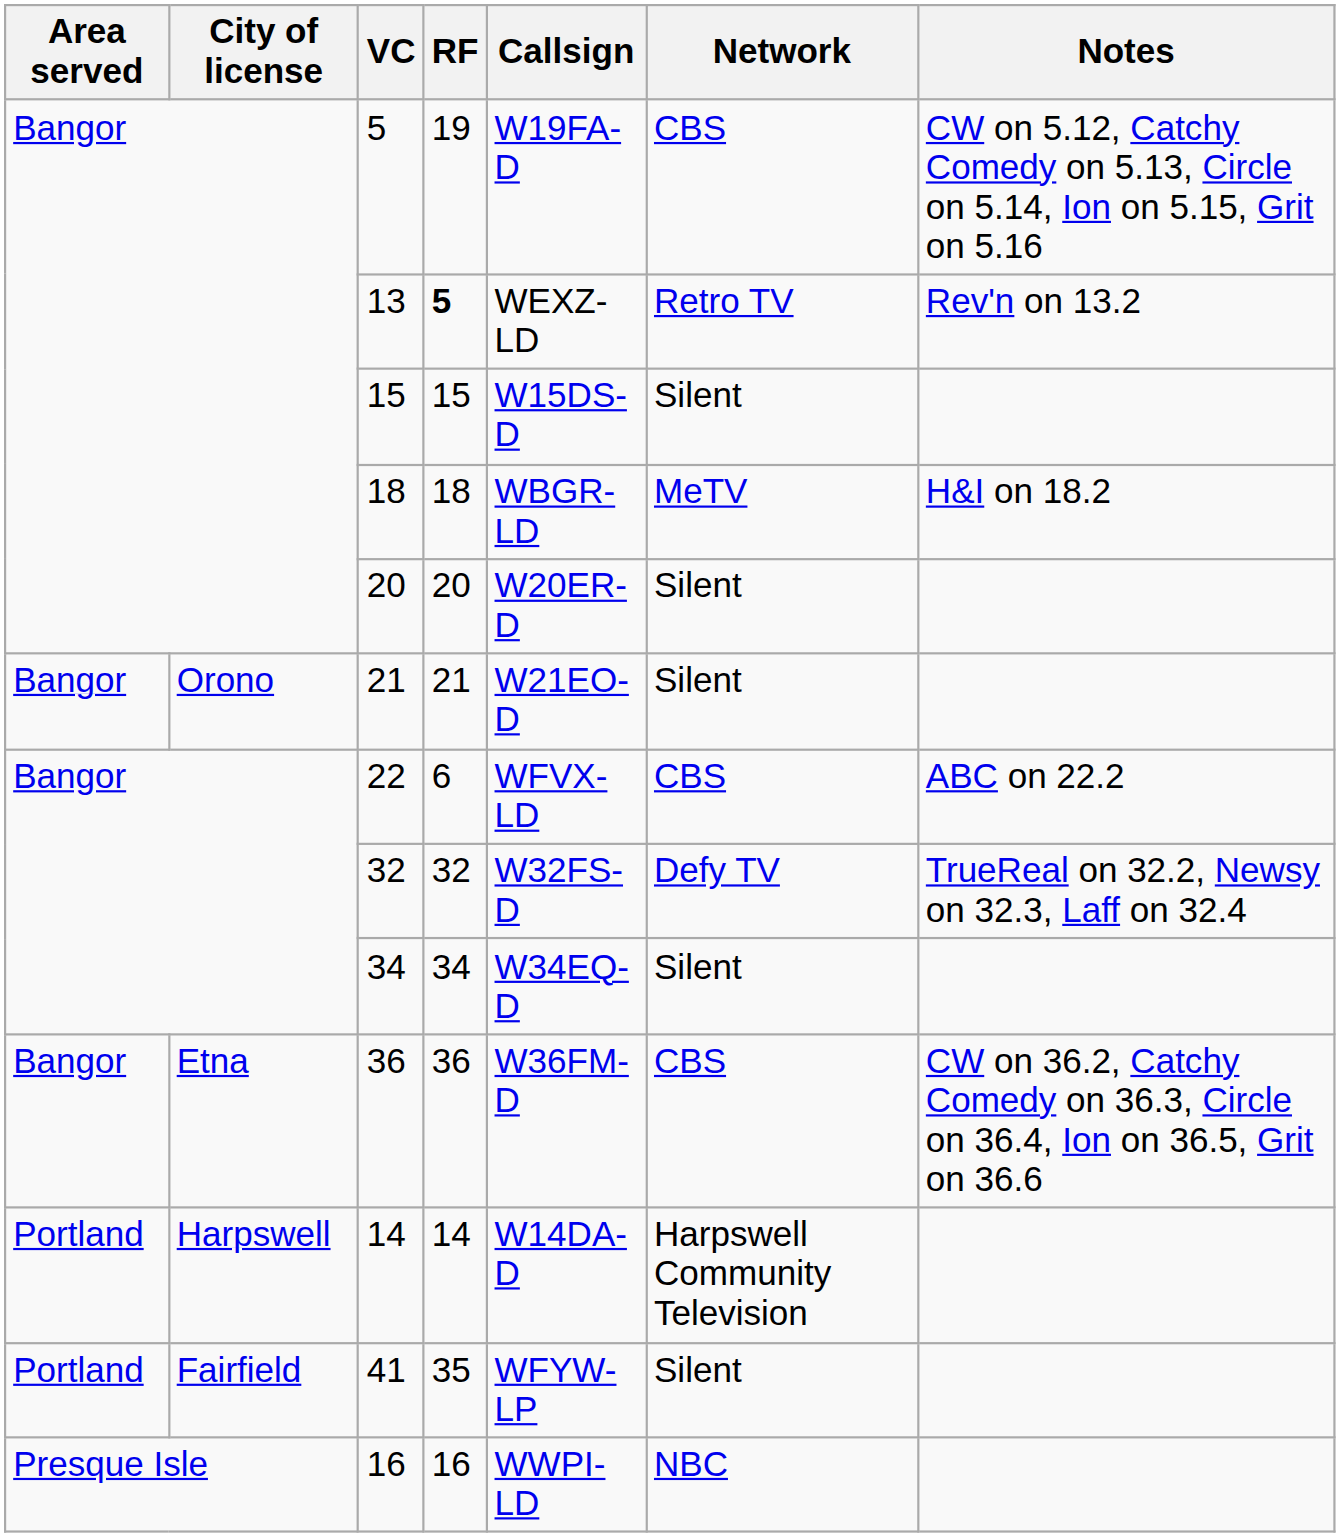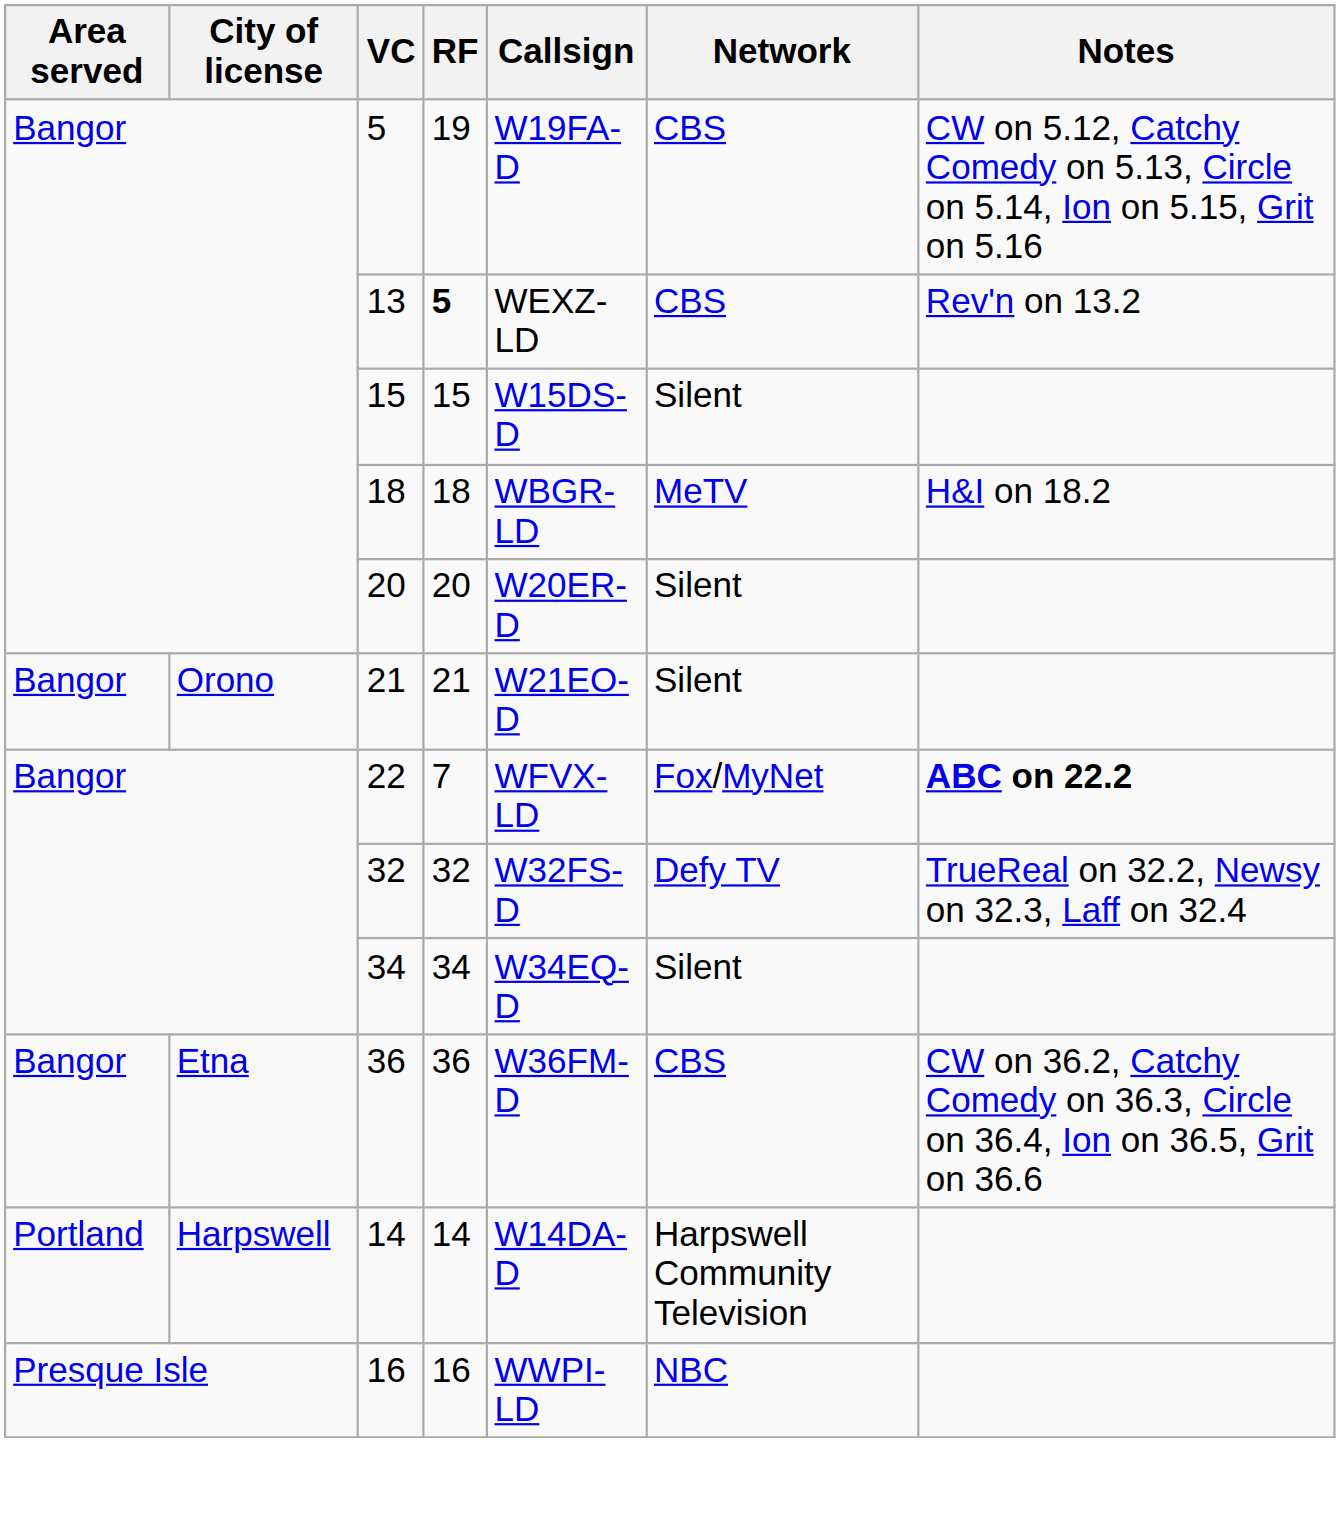 <table class="sortable wikitable" style="margin: 1em 1em 1em 0; background: #f9f9f9;">
 <tr>
 <th>Area served</th>
 <th>City of license</th>
 <th>VC</th>
 <th>RF</th>
 <th>Callsign</th>
 <th>Network</th>
 <th class="unsortable">Notes</th>
 </tr>
 <tr style="vertical-align: top; text-align: left;">
 <td colspan="2" rowspan="5"><a href='#'>Bangor</a></td>
 <td>5</td>
 <td>19</td>
 <td><a href='#'>W19FA-D</a></td>
 <td><a href='#'>CBS</a></td>
 <td><a href='#'>CW</a> on 5.12, <a href='#'>Catchy Comedy</a> on 5.13, <a href='#'>Circle</a> on 5.14, <a href='#'>Ion</a> on 5.15, <a href='#'>Grit</a> on 5.16</td>
 </tr>
 <tr style="vertical-align: top; text-align: left;">
 <td>13</td>
 <td><strong>5</strong></td>
 <td>WEXZ-LD</td>
-<td><a href='#'>Retro TV</a></td>
+<td><a href='#'>CBS</a></td>
 <td><a href='#'>Rev'n</a> on 13.2</td>
 </tr>
 <tr style="vertical-align: top; text-align: left;">
 <td>15</td>
 <td>15</td>
 <td><a href='#'>W15DS-D</a></td>
 <td>Silent</td>
 <td></td>
 </tr>
 <tr style="vertical-align: top; text-align: left;">
 <td>18</td>
 <td>18</td>
 <td><a href='#'>WBGR-LD</a></td>
 <td><a href='#'>MeTV</a></td>
 <td><a href='#'>H&I</a> on 18.2</td>
 </tr>
 <tr style="vertical-align: top; text-align: left;">
 <td>20</td>
 <td>20</td>
 <td><a href='#'>W20ER-D</a></td>
 <td>Silent</td>
 <td></td>
 </tr>
 <tr style="vertical-align: top; text-align: left;">
 <td><a href='#'>Bangor</a></td>
 <td><a href='#'>Orono</a></td>
 <td>21</td>
 <td>21</td>
 <td><a href='#'>W21EO-D</a></td>
 <td>Silent</td>
 <td></td>
 </tr>
 <tr style="vertical-align: top; text-align: left;">
 <td colspan="2" rowspan="3"><a href='#'>Bangor</a></td>
 <td>22</td>
-<td>6</td>
+<td>7</td>
 <td><a href='#'>WFVX-LD</a></td>
-<td><a href='#'>CBS</a></td>
-<td><a href='#'>ABC</a> on 22.2</td>
+<td><a href='#'>Fox</a>/<a href='#'>MyNet</a></td>
+<td><strong><a href='#'>ABC</a> on 22.2</strong></td>
 </tr>
 <tr style="vertical-align: top; text-align: left;">
 <td>32</td>
 <td>32</td>
 <td><a href='#'>W32FS-D</a></td>
 <td><a href='#'>Defy TV</a></td>
 <td><a href='#'>TrueReal</a> on 32.2, <a href='#'>Newsy</a> on 32.3, <a href='#'>Laff</a> on 32.4</td>
 </tr>
 <tr style="vertical-align: top; text-align: left;">
 <td>34</td>
 <td>34</td>
 <td><a href='#'>W34EQ-D</a></td>
 <td>Silent</td>
 <td></td>
 </tr>
 <tr style="vertical-align: top; text-align: left;">
 <td><a href='#'>Bangor</a></td>
 <td><a href='#'>Etna</a></td>
 <td>36</td>
 <td>36</td>
 <td><a href='#'>W36FM-D</a></td>
 <td><a href='#'>CBS</a></td>
 <td><a href='#'>CW</a> on 36.2, <a href='#'>Catchy Comedy</a> on 36.3, <a href='#'>Circle</a> on 36.4, <a href='#'>Ion</a> on 36.5, <a href='#'>Grit</a> on 36.6</td>
 </tr>
 <tr style="vertical-align: top; text-align: left;">
 <td><a href='#'>Portland</a></td>
 <td><a href='#'>Harpswell</a></td>
 <td>14</td>
 <td>14</td>
 <td><a href='#'>W14DA-D</a></td>
 <td>Harpswell Community Television</td>
 <td></td>
 </tr>
 <tr style="vertical-align: top; text-align: left;">
-<td><a href='#'>Portland</a></td>
-<td><a href='#'>Fairfield</a></td>
-<td>41</td>
-<td>35</td>
-<td><a href='#'>WFYW-LP</a></td>
-<td>Silent</td>
-<td></td>
-</tr>
-<tr style="vertical-align: top; text-align: left;">
 <td colspan="2"><a href='#'>Presque Isle</a></td>
 <td>16</td>
 <td>16</td>
 <td><a href='#'>WWPI-LD</a></td>
 <td><a href='#'>NBC</a></td>
 <td></td>
 </tr>
 </table>
